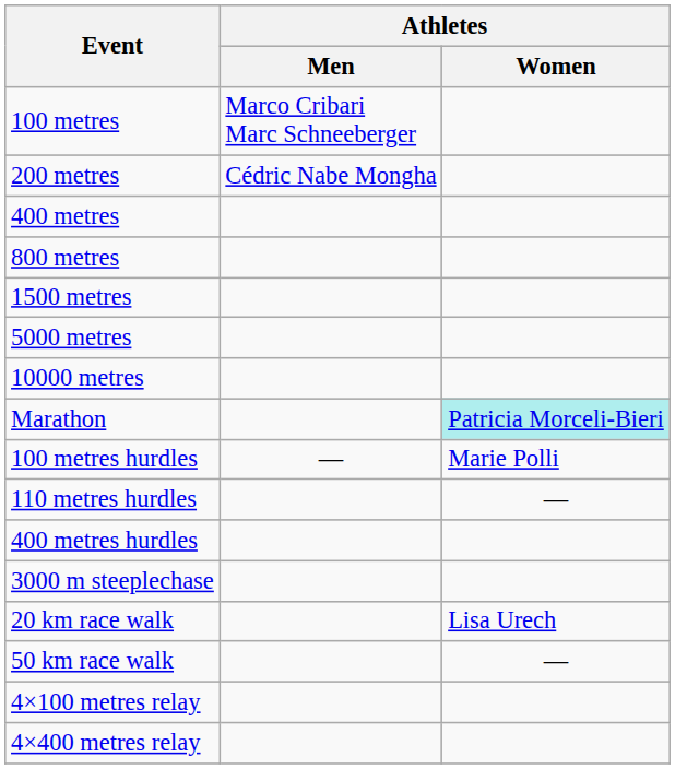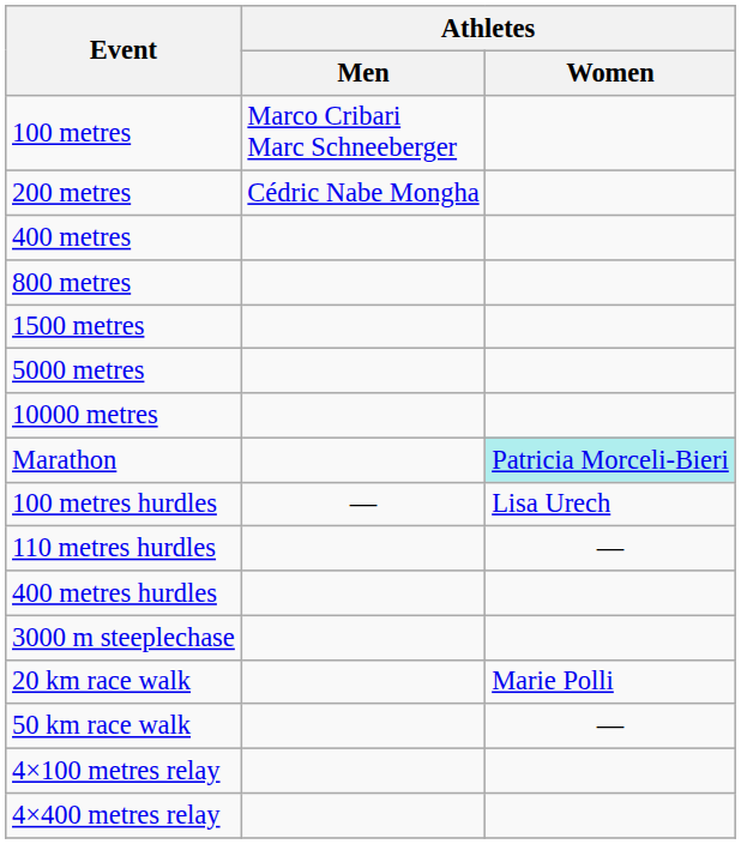 <table class=wikitable style="font-size:90%">
 <tr>
 <th rowspan=2>Event</th>
 <th colspan=2>Athletes</th>
 </tr>
 <tr>
 <th>Men</th>
 <th>Women</th>
 </tr>
 <tr>
 <td><a href='#'>100 metres</a></td>
 <td><a href='#'>Marco Cribari</a><br><a href='#'>Marc Schneeberger</a></td>
 <td></td>
 </tr>
 <tr>
 <td><a href='#'>200 metres</a></td>
 <td><a href='#'>Cédric Nabe Mongha</a></td>
 <td></td>
 </tr>
 <tr>
 <td><a href='#'>400 metres</a></td>
 <td></td>
 <td></td>
 </tr>
 <tr>
 <td><a href='#'>800 metres</a></td>
 <td></td>
 <td></td>
 </tr>
 <tr>
 <td><a href='#'>1500 metres</a></td>
 <td></td>
 <td></td>
 </tr>
 <tr>
 <td><a href='#'>5000 metres</a></td>
 <td></td>
 <td></td>
 </tr>
 <tr>
 <td><a href='#'>10000 metres</a></td>
 <td></td>
 <td></td>
 </tr>
 <tr>
 <td><a href='#'>Marathon</a></td>
 <td></td>
 <td style="background: paleturquoise;"><a href='#'>Patricia Morceli-Bieri</a></td>
 </tr>
 <tr>
 <td><a href='#'>100 metres hurdles</a></td>
 <td align=center>—</td>
-<td><a href='#'>Marie Polli</a></td>
+<td><a href='#'>Lisa Urech</a></td>
 </tr>
 <tr>
 <td><a href='#'>110 metres hurdles</a></td>
 <td></td>
 <td align=center>—</td>
 </tr>
 <tr>
 <td><a href='#'>400 metres hurdles</a></td>
 <td></td>
 <td></td>
 </tr>
 <tr>
 <td><a href='#'>3000 m steeplechase</a></td>
 <td></td>
 <td></td>
 </tr>
 <tr>
 <td><a href='#'>20 km race walk</a></td>
 <td></td>
-<td><a href='#'>Lisa Urech</a></td>
+<td><a href='#'>Marie Polli</a></td>
 </tr>
 <tr>
 <td><a href='#'>50 km race walk</a></td>
 <td></td>
 <td align=center>—</td>
 </tr>
 <tr>
 <td><a href='#'>4×100 metres relay</a></td>
 <td></td>
 <td></td>
 </tr>
 <tr>
 <td><a href='#'>4×400 metres relay</a></td>
 <td></td>
 <td></td>
 </tr>
 </table>
